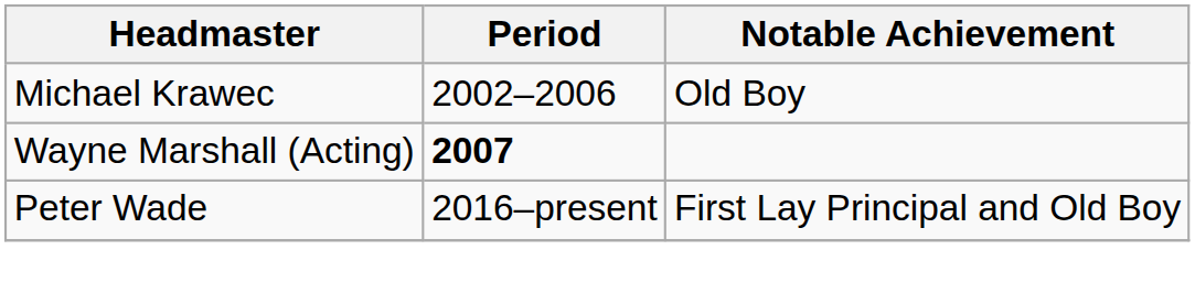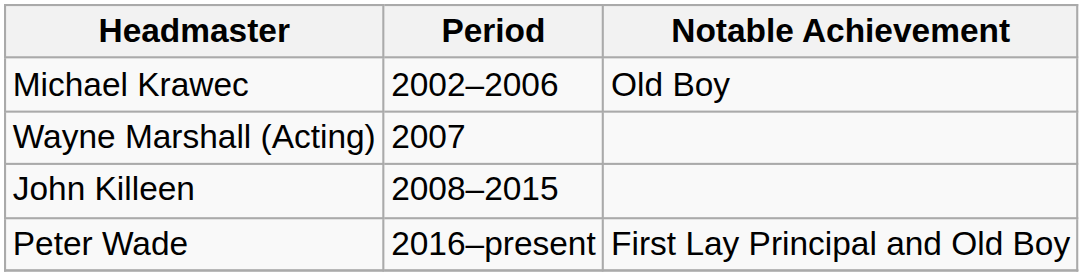 <table class="wikitable">
 <tr>
 <th>Headmaster</th>
 <th>Period</th>
 <th>Notable Achievement</th>
 </tr>
 <tr>
 <td>Michael Krawec</td>
 <td>2002–2006</td>
 <td>Old Boy</td>
 </tr>
 <tr>
 <td>Wayne Marshall (Acting)</td>
-<td><strong>2007</strong></td>
+<td>2007</td>
+<td></td>
+</tr>
+<tr>
+<td>John Killeen</td>
+<td>2008–2015</td>
 <td></td>
 </tr>
 <tr>
 <td>Peter Wade</td>
 <td>2016–present</td>
 <td>First Lay Principal and Old Boy</td>
 </tr>
 <tr>
 </tr>
 </table>
